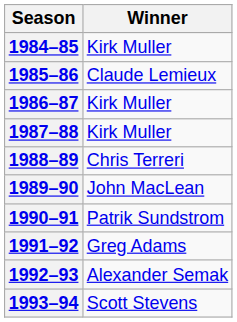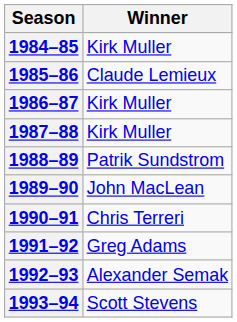 <table class="wikitable">
 <tr>
 <th scope="col">Season</th>
 <th scope="col">Winner</th>
 </tr>
 <tr>
 <th scope="row"><a href='#'>1984–85</a></th>
 <td><a href='#'>Kirk Muller</a></td>
 </tr>
 <tr>
 <th scope="row"><a href='#'>1985–86</a></th>
 <td><a href='#'>Claude Lemieux</a></td>
 </tr>
 <tr>
 <th scope="row"><a href='#'>1986–87</a></th>
 <td><a href='#'>Kirk Muller</a></td>
 </tr>
 <tr>
 <th scope="row"><a href='#'>1987–88</a></th>
 <td><a href='#'>Kirk Muller</a></td>
 </tr>
 <tr>
 <th scope="row"><a href='#'>1988–89</a></th>
-<td><a href='#'>Chris Terreri</a></td>
+<td><a href='#'>Patrik Sundstrom</a></td>
 </tr>
 <tr>
 <th scope="row"><a href='#'>1989–90</a></th>
 <td><a href='#'>John MacLean</a></td>
 </tr>
 <tr>
 <th scope="row"><a href='#'>1990–91</a></th>
-<td><a href='#'>Patrik Sundstrom</a></td>
+<td><a href='#'>Chris Terreri</a></td>
 </tr>
 <tr>
 <th scope="row"><a href='#'>1991–92</a></th>
 <td><a href='#'>Greg Adams</a></td>
 </tr>
 <tr>
 <th scope="row"><a href='#'>1992–93</a></th>
 <td><a href='#'>Alexander Semak</a></td>
 </tr>
 <tr>
 <th scope="row"><a href='#'>1993–94</a></th>
 <td><a href='#'>Scott Stevens</a></td>
 </tr>
 </table>
